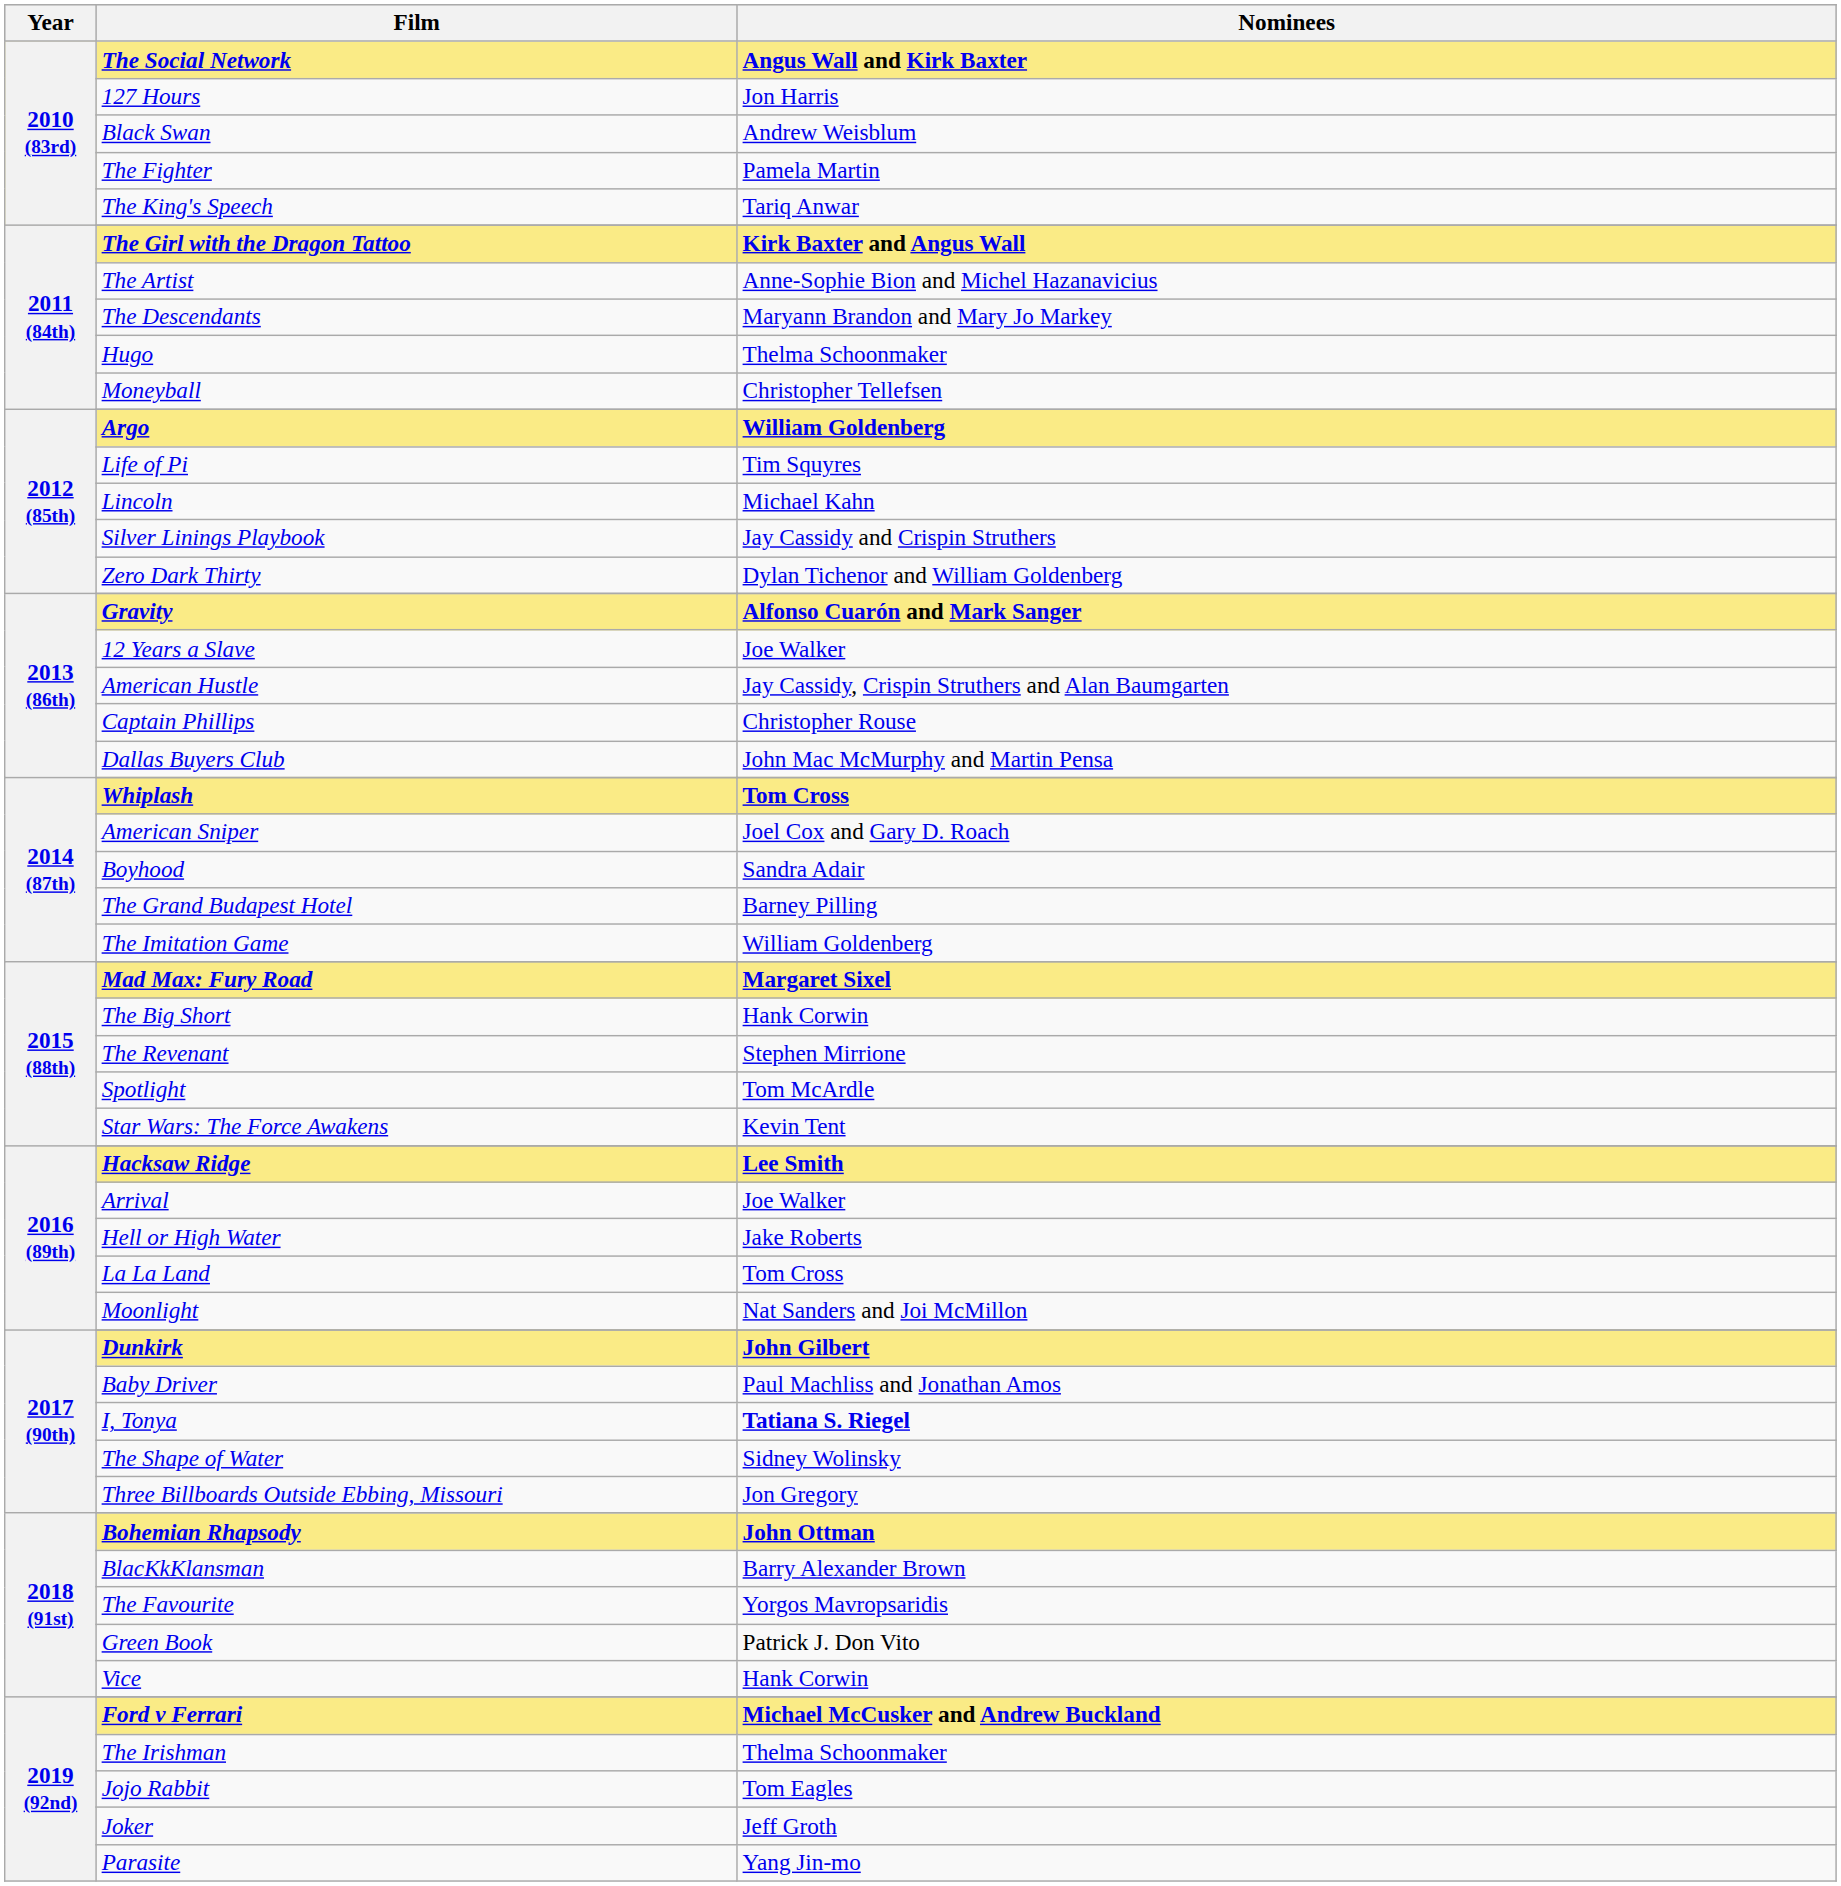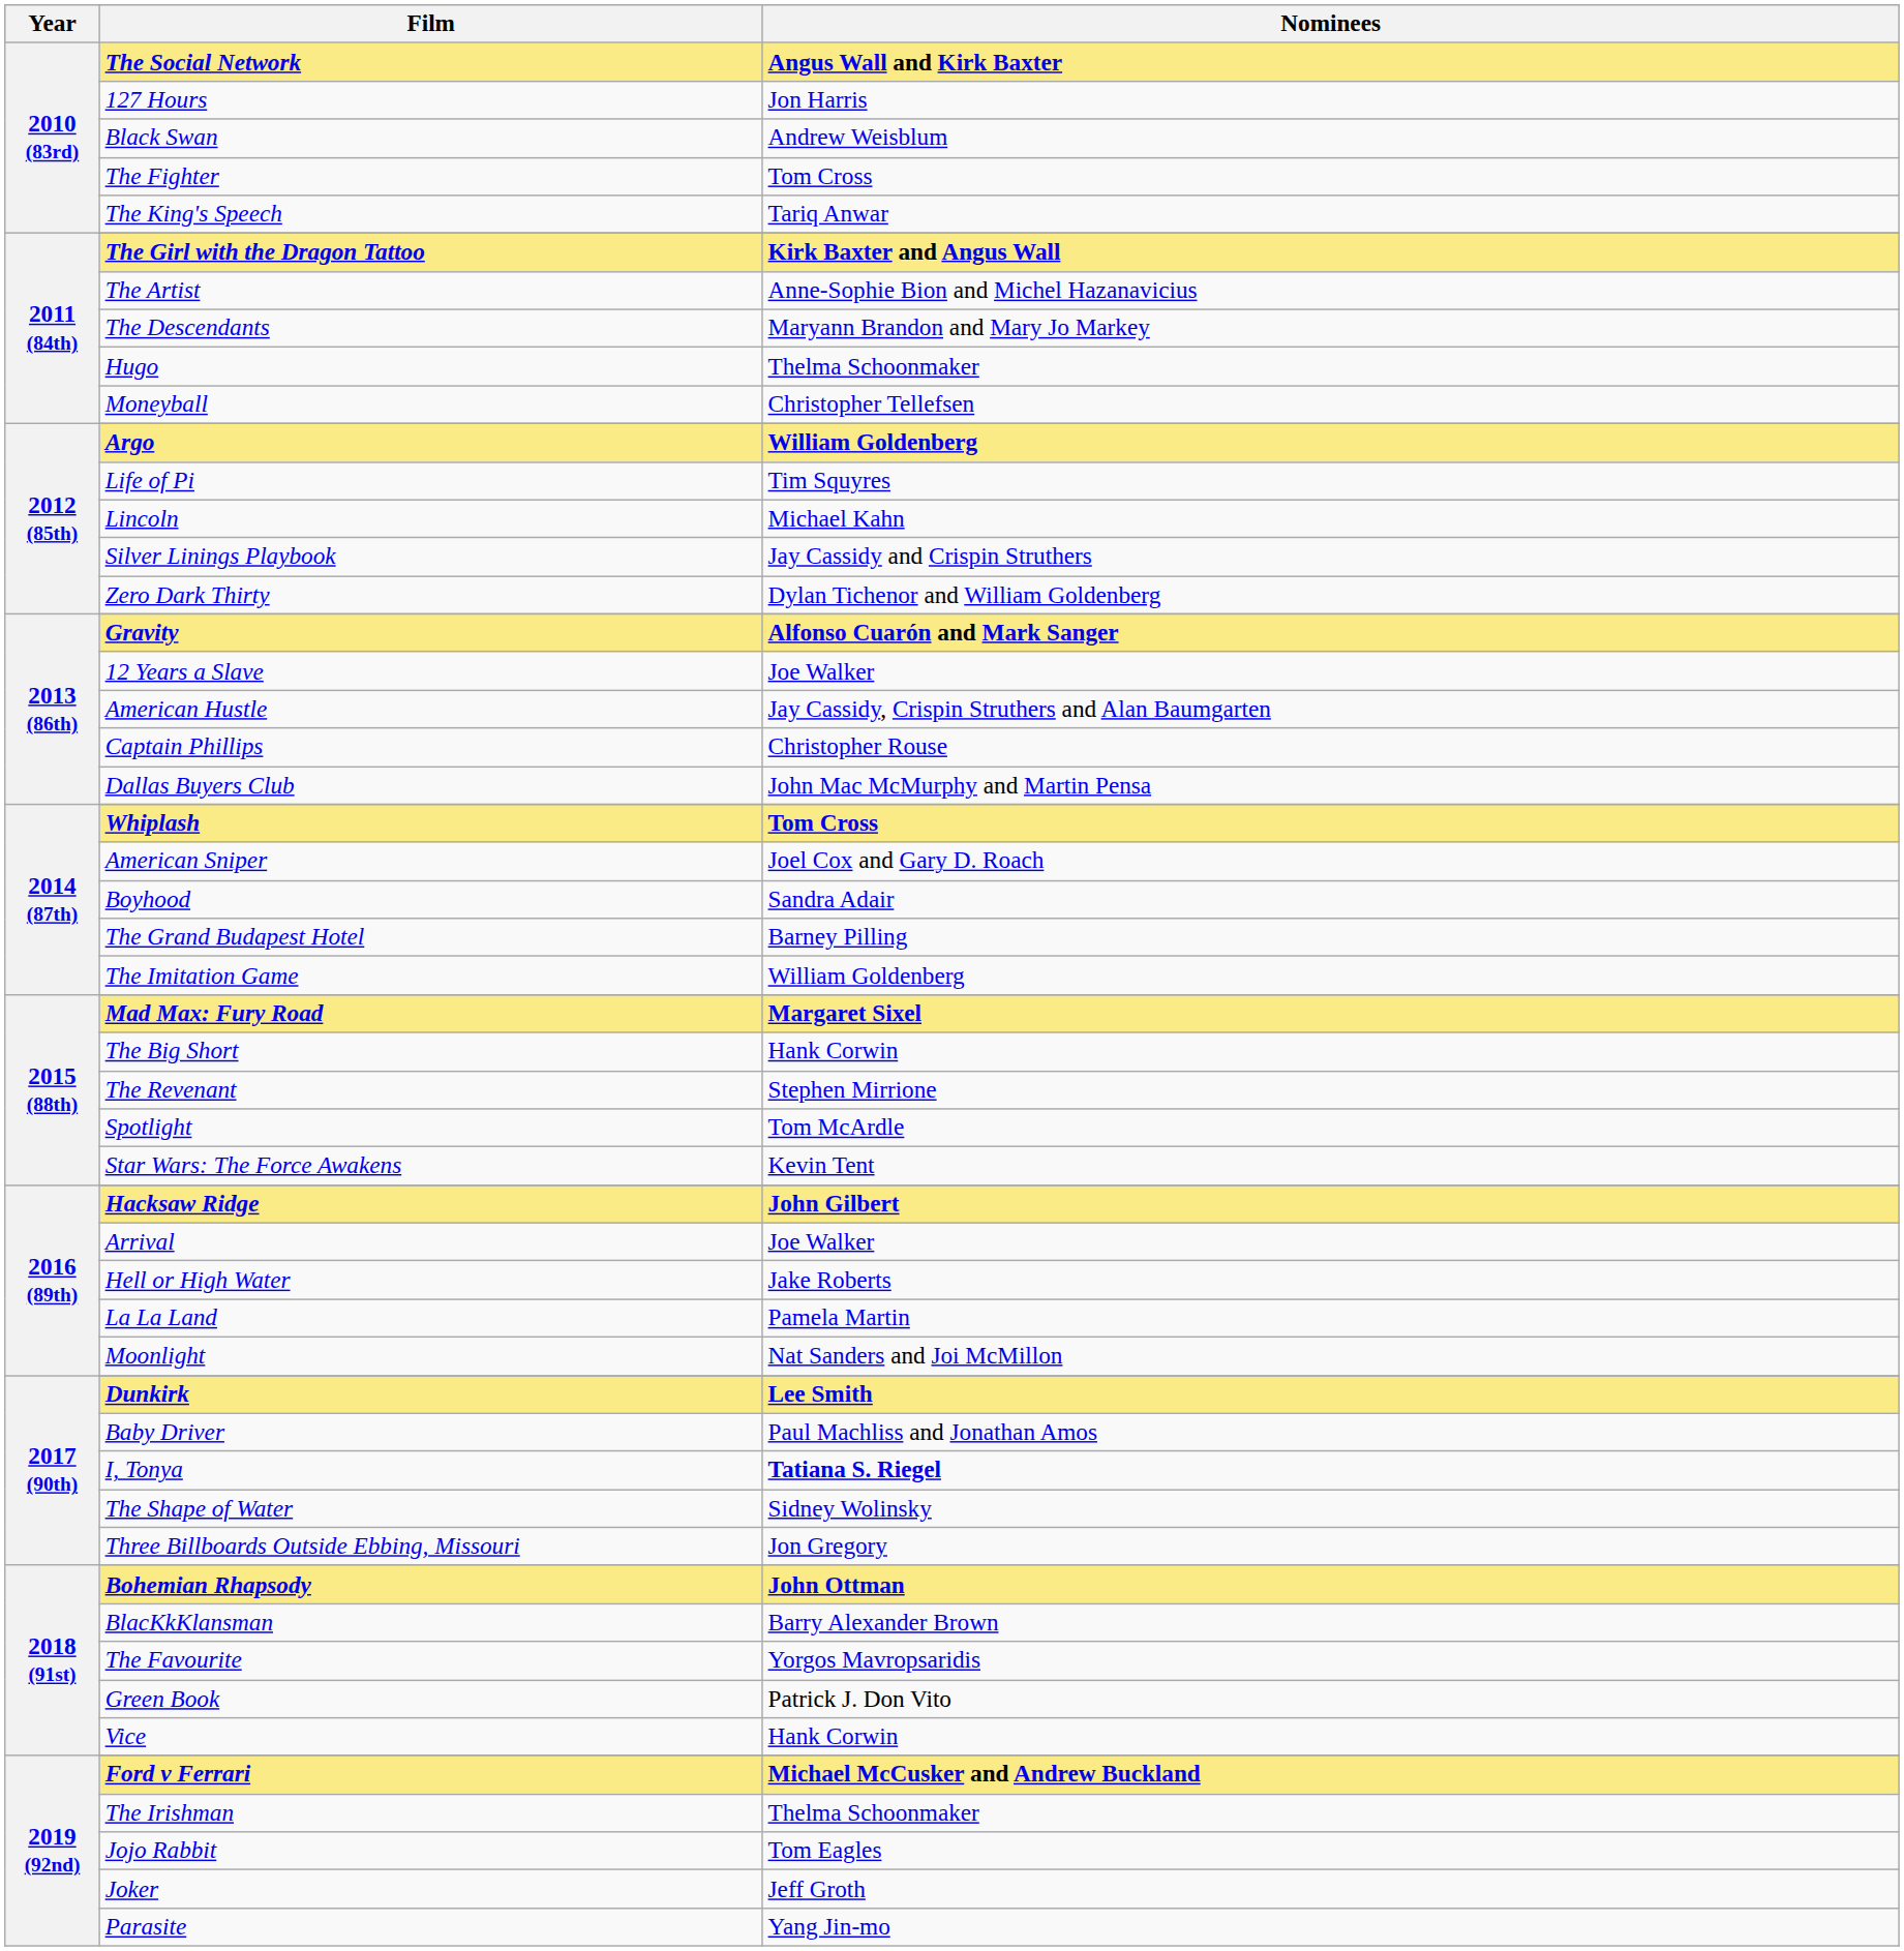 <table class="wikitable" style="width:100%">
 <tr bgcolor="#bebebe">
 <th width="5%">Year</th>
 <th width="35%">Film</th>
 <th width="60%">Nominees</th>
 </tr>
 <tr style="background:#FAEB86">
 <th rowspan="5"><a href='#'>2010</a><br><small><a href='#'>(83rd)</a></small></th>
 <td><strong><em><a href='#'>The Social Network</a></em></strong></td>
 <td><strong><a href='#'>Angus Wall</a> and <a href='#'>Kirk Baxter</a></strong></td>
 </tr>
 <tr>
 <td><em><a href='#'>127 Hours</a></em></td>
 <td><a href='#'>Jon Harris</a></td>
 </tr>
 <tr>
 <td><em><a href='#'>Black Swan</a></em></td>
 <td><a href='#'>Andrew Weisblum</a></td>
 </tr>
 <tr>
 <td><em><a href='#'>The Fighter</a></em></td>
-<td><a href='#'>Pamela Martin</a></td>
+<td><a href='#'>Tom Cross</a></td>
 </tr>
 <tr>
 <td><em><a href='#'>The King's Speech</a></em></td>
 <td><a href='#'>Tariq Anwar</a></td>
 </tr>
 <tr>
 <th rowspan="6" style="text-align:center"><a href='#'>2011</a><br><small><a href='#'>(84th)</a></small></th>
 </tr>
 <tr style="background:#FAEB86">
 <td><strong><em><a href='#'>The Girl with the Dragon Tattoo</a></em></strong></td>
 <td><strong><a href='#'>Kirk Baxter</a> and <a href='#'>Angus Wall</a></strong></td>
 </tr>
 <tr>
 <td><em><a href='#'>The Artist</a></em></td>
 <td><a href='#'>Anne-Sophie Bion</a> and <a href='#'>Michel Hazanavicius</a></td>
 </tr>
 <tr>
 <td><em><a href='#'>The Descendants</a></em></td>
 <td><a href='#'>Maryann Brandon</a> and <a href='#'>Mary Jo Markey</a></td>
 </tr>
 <tr>
 <td><em><a href='#'>Hugo</a></em></td>
 <td><a href='#'>Thelma Schoonmaker</a></td>
 </tr>
 <tr>
 <td><em><a href='#'>Moneyball</a></em></td>
 <td><a href='#'>Christopher Tellefsen</a></td>
 </tr>
 <tr>
 <th rowspan="6" style="text-align:center"><a href='#'>2012</a><br><small><a href='#'>(85th)</a></small></th>
 </tr>
 <tr style="background:#FAEB86">
 <td><strong><em><a href='#'>Argo</a></em></strong></td>
 <td><strong><a href='#'>William Goldenberg</a></strong></td>
 </tr>
 <tr>
 <td><em><a href='#'>Life of Pi</a></em></td>
 <td><a href='#'>Tim Squyres</a></td>
 </tr>
 <tr>
 <td><em><a href='#'>Lincoln</a></em></td>
 <td><a href='#'>Michael Kahn</a></td>
 </tr>
 <tr>
 <td><em><a href='#'>Silver Linings Playbook</a></em></td>
 <td><a href='#'>Jay Cassidy</a> and <a href='#'>Crispin Struthers</a></td>
 </tr>
 <tr>
 <td><em><a href='#'>Zero Dark Thirty</a></em></td>
 <td><a href='#'>Dylan Tichenor</a> and <a href='#'>William Goldenberg</a></td>
 </tr>
 <tr>
 <th rowspan="6" style="text-align:center"><a href='#'>2013</a><br><small><a href='#'>(86th)</a></small></th>
 </tr>
 <tr style="background:#FAEB86">
 <td><strong><em><a href='#'>Gravity</a></em></strong></td>
 <td><strong><a href='#'>Alfonso Cuarón</a> and <a href='#'>Mark Sanger</a></strong></td>
 </tr>
 <tr>
 <td><em><a href='#'>12 Years a Slave</a></em></td>
 <td><a href='#'>Joe Walker</a></td>
 </tr>
 <tr>
 <td><em><a href='#'>American Hustle</a></em></td>
 <td><a href='#'>Jay Cassidy</a>, <a href='#'>Crispin Struthers</a> and <a href='#'>Alan Baumgarten</a></td>
 </tr>
 <tr>
 <td><em><a href='#'>Captain Phillips</a></em></td>
 <td><a href='#'>Christopher Rouse</a></td>
 </tr>
 <tr>
 <td><em><a href='#'>Dallas Buyers Club</a></em></td>
 <td><a href='#'>John Mac McMurphy</a> and <a href='#'>Martin Pensa</a></td>
 </tr>
 <tr>
 <th rowspan="6" style="text-align:center"><a href='#'>2014</a><br><small><a href='#'>(87th)</a></small></th>
 </tr>
 <tr style="background:#FAEB86">
 <td><strong><em><a href='#'>Whiplash</a></em></strong></td>
 <td><strong><a href='#'>Tom Cross</a></strong></td>
 </tr>
 <tr>
 <td><em><a href='#'>American Sniper</a></em></td>
 <td><a href='#'>Joel Cox</a> and <a href='#'>Gary D. Roach</a></td>
 </tr>
 <tr>
 <td><em><a href='#'>Boyhood</a></em></td>
 <td><a href='#'>Sandra Adair</a></td>
 </tr>
 <tr>
 <td><em><a href='#'>The Grand Budapest Hotel</a></em></td>
 <td><a href='#'>Barney Pilling</a></td>
 </tr>
 <tr>
 <td><em><a href='#'>The Imitation Game</a></em></td>
 <td><a href='#'>William Goldenberg</a></td>
 </tr>
 <tr>
 <th rowspan="6" style="text-align:center"><a href='#'>2015</a><br><small><a href='#'>(88th)</a></small></th>
 </tr>
 <tr style="background:#FAEB86">
 <td><strong><em><a href='#'>Mad Max: Fury Road</a></em></strong></td>
 <td><strong><a href='#'>Margaret Sixel</a></strong></td>
 </tr>
 <tr>
 <td><em><a href='#'>The Big Short</a></em></td>
 <td><a href='#'>Hank Corwin</a></td>
 </tr>
 <tr>
 <td><em><a href='#'>The Revenant</a></em></td>
 <td><a href='#'>Stephen Mirrione</a></td>
 </tr>
 <tr>
 <td><em><a href='#'>Spotlight</a></em></td>
 <td><a href='#'>Tom McArdle</a></td>
 </tr>
 <tr>
 <td><em><a href='#'>Star Wars: The Force Awakens</a></em></td>
 <td><a href='#'>Kevin Tent</a></td>
 </tr>
 <tr>
 <th rowspan="6" style="text-align:center"><a href='#'>2016</a><br><small><a href='#'>(89th)</a></small> <br></th>
 </tr>
 <tr style="background:#FAEB86">
 <td><strong><em><a href='#'>Hacksaw Ridge</a></em></strong></td>
-<td><strong><a href='#'>Lee Smith</a></strong></td>
+<td><strong><a href='#'>John Gilbert</a></strong></td>
 </tr>
 <tr>
 <td><em><a href='#'>Arrival</a></em></td>
 <td><a href='#'>Joe Walker</a></td>
 </tr>
 <tr>
 <td><em><a href='#'>Hell or High Water</a></em></td>
 <td><a href='#'>Jake Roberts</a></td>
 </tr>
 <tr>
 <td><em><a href='#'>La La Land</a></em></td>
-<td><a href='#'>Tom Cross</a></td>
+<td><a href='#'>Pamela Martin</a></td>
 </tr>
 <tr>
 <td><em><a href='#'>Moonlight</a></em></td>
 <td><a href='#'>Nat Sanders</a> and <a href='#'>Joi McMillon</a></td>
 </tr>
 <tr>
 <th rowspan="6" style="text-align:center"><a href='#'>2017</a><br><small><a href='#'>(90th)</a></small> <br></th>
 </tr>
 <tr style="background:#FAEB86">
 <td><strong><em><a href='#'>Dunkirk</a></em></strong></td>
-<td><strong><a href='#'>John Gilbert</a></strong></td>
+<td><strong><a href='#'>Lee Smith</a></strong></td>
 </tr>
 <tr>
 <td><em><a href='#'>Baby Driver</a></em></td>
 <td><a href='#'>Paul Machliss</a> and <a href='#'>Jonathan Amos</a></td>
 </tr>
 <tr>
 <td><em><a href='#'>I, Tonya</a></em></td>
 <td><strong><a href='#'>Tatiana S. Riegel</a></strong></td>
 </tr>
 <tr>
 <td><em><a href='#'>The Shape of Water</a></em></td>
 <td><a href='#'>Sidney Wolinsky</a></td>
 </tr>
 <tr>
 <td><em><a href='#'>Three Billboards Outside Ebbing, Missouri</a></em></td>
 <td><a href='#'>Jon Gregory</a></td>
 </tr>
 <tr>
 <th rowspan="6" style="text-align:center"><a href='#'>2018</a><br><small><a href='#'>(91st)</a></small> <br></th>
 </tr>
 <tr style="background:#FAEB86">
 <td><strong><em><a href='#'>Bohemian Rhapsody</a></em></strong></td>
 <td><strong><a href='#'>John Ottman</a></strong></td>
 </tr>
 <tr>
 <td><em><a href='#'>BlacKkKlansman</a></em></td>
 <td><a href='#'>Barry Alexander Brown</a></td>
 </tr>
 <tr>
 <td><em><a href='#'>The Favourite</a></em></td>
 <td><a href='#'>Yorgos Mavropsaridis</a></td>
 </tr>
 <tr>
 <td><em><a href='#'>Green Book</a></em></td>
 <td>Patrick J. Don Vito</td>
 </tr>
 <tr>
 <td><em><a href='#'>Vice</a></em></td>
 <td><a href='#'>Hank Corwin</a></td>
 </tr>
 <tr>
 <th rowspan="6" style="text-align:center"><a href='#'>2019</a><br><small><a href='#'>(92nd)</a></small></th>
 </tr>
 <tr style="background:#FAEB86">
 <td><strong><em><a href='#'>Ford v Ferrari</a></em></strong></td>
 <td><strong><a href='#'>Michael McCusker</a> and <a href='#'>Andrew Buckland</a></strong></td>
 </tr>
 <tr>
 <td><em><a href='#'>The Irishman</a></em></td>
 <td><a href='#'>Thelma Schoonmaker</a></td>
 </tr>
 <tr>
 <td><em><a href='#'>Jojo Rabbit</a></em></td>
 <td><a href='#'>Tom Eagles</a></td>
 </tr>
 <tr>
 <td><em><a href='#'>Joker</a></em></td>
 <td><a href='#'>Jeff Groth</a></td>
 </tr>
 <tr>
 <td><em><a href='#'>Parasite</a></em></td>
 <td><a href='#'>Yang Jin-mo</a></td>
 </tr>
 </table>
